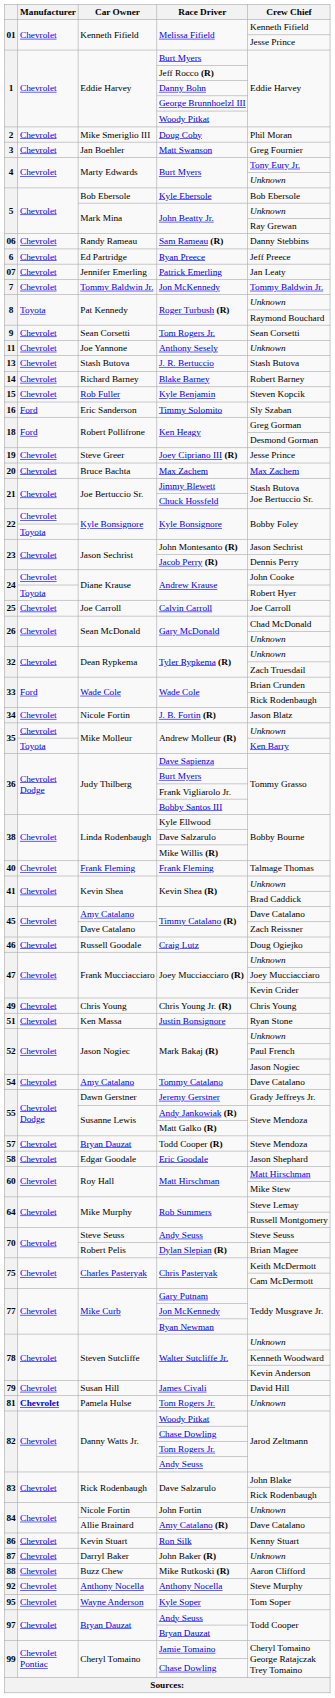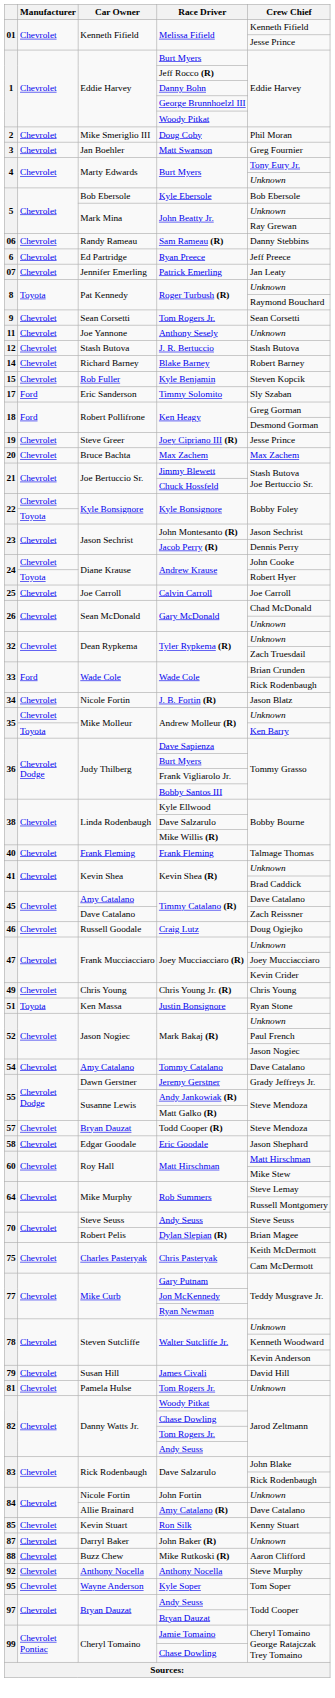 <table class="wikitable" style="font-size: 95%;">
 <tr>
 <th></th>
 <th>Manufacturer</th>
 <th>Car Owner</th>
 <th>Race Driver</th>
 <th>Crew Chief</th>
 </tr>
 <tr>
 <th rowspan=2>01</th>
 <td rowspan=2><a href='#'>Chevrolet</a></td>
 <td rowspan=2>Kenneth Fifield</td>
 <td rowspan=2><a href='#'>Melissa Fifield</a></td>
 <td>Kenneth Fifield <small></small></td>
 </tr>
 <tr>
 <td>Jesse Prince <small></small></td>
 </tr>
 <tr>
 <th rowspan=5>1</th>
 <td rowspan=5><a href='#'>Chevrolet</a></td>
 <td rowspan=5>Eddie Harvey</td>
 <td><a href='#'>Burt Myers</a> <small></small></td>
 <td rowspan=5>Eddie Harvey</td>
 </tr>
 <tr>
 <td>Jeff Rocco <strong>(R)</strong> <small></small></td>
 </tr>
 <tr>
 <td><a href='#'>Danny Bohn</a> <small></small></td>
 </tr>
 <tr>
 <td><a href='#'>George Brunnhoelzl III</a> <small></small></td>
 </tr>
 <tr>
 <td><a href='#'>Woody Pitkat</a> <small></small></td>
 </tr>
 <tr>
 <th>2</th>
 <td><a href='#'>Chevrolet</a></td>
 <td>Mike Smeriglio III</td>
 <td><a href='#'>Doug Coby</a></td>
 <td>Phil Moran</td>
 </tr>
 <tr>
 <th>3</th>
 <td><a href='#'>Chevrolet</a></td>
 <td>Jan Boehler</td>
 <td><a href='#'>Matt Swanson</a></td>
 <td>Greg Fournier</td>
 </tr>
 <tr>
 <th rowspan=2>4</th>
 <td rowspan=2><a href='#'>Chevrolet</a></td>
 <td rowspan=2>Marty Edwards</td>
 <td rowspan=2><a href='#'>Burt Myers</a> <small></small></td>
 <td><a href='#'>Tony Eury Jr.</a> <small></small></td>
 </tr>
 <tr>
 <td><em>Unknown</em> <small></small></td>
 </tr>
 <tr>
 <th rowspan=3>5</th>
 <td rowspan=3><a href='#'>Chevrolet</a></td>
 <td>Bob Ebersole <small></small></td>
 <td><a href='#'>Kyle Ebersole</a> <small></small></td>
 <td>Bob Ebersole <small></small></td>
 </tr>
 <tr>
 <td rowspan=2>Mark Mina <small></small></td>
 <td rowspan=2><a href='#'>John Beatty Jr.</a> <small></small></td>
 <td><em>Unknown</em> <small></small></td>
 </tr>
 <tr>
 <td>Ray Grewan <small></small></td>
 </tr>
 <tr>
 <th>06</th>
 <td><a href='#'>Chevrolet</a></td>
 <td>Randy Rameau</td>
 <td><a href='#'>Sam Rameau</a> <strong>(R)</strong></td>
 <td>Danny Stebbins</td>
 </tr>
 <tr>
 <th>6</th>
 <td><a href='#'>Chevrolet</a></td>
 <td>Ed Partridge</td>
 <td><a href='#'>Ryan Preece</a> <small></small></td>
 <td>Jeff Preece</td>
 </tr>
 <tr>
 <th>07</th>
 <td><a href='#'>Chevrolet</a></td>
 <td>Jennifer Emerling</td>
 <td><a href='#'>Patrick Emerling</a></td>
 <td>Jan Leaty</td>
 </tr>
 <tr>
-<th>7</th>
-<td><a href='#'>Chevrolet</a></td>
-<td><a href='#'>Tommy Baldwin Jr.</a></td>
-<td><a href='#'>Jon McKennedy</a> <small></small></td>
-<td><a href='#'>Tommy Baldwin Jr.</a></td>
-</tr>
-<tr>
 <th rowspan=2>8</th>
 <td rowspan=2><a href='#'>Toyota</a></td>
 <td rowspan=2>Pat Kennedy</td>
 <td rowspan=2><a href='#'>Roger Turbush</a> <strong>(R)</strong> <small></small></td>
 <td><em>Unknown</em> <small></small></td>
 </tr>
 <tr>
 <td>Raymond Bouchard <small></small></td>
 </tr>
 <tr>
 <th>9</th>
 <td><a href='#'>Chevrolet</a></td>
 <td>Sean Corsetti</td>
 <td><a href='#'>Tom Rogers Jr.</a> <small></small></td>
 <td>Sean Corsetti</td>
 </tr>
 <tr>
 <th>11</th>
 <td><a href='#'>Chevrolet</a></td>
 <td>Joe Yannone</td>
 <td><a href='#'>Anthony Sesely</a> <small></small></td>
 <td><em>Unknown</em></td>
 </tr>
 <tr>
-<th>13</th>
+<th>12</th>
 <td><a href='#'>Chevrolet</a></td>
 <td>Stash Butova</td>
 <td><a href='#'>J. R. Bertuccio</a> <small></small></td>
 <td>Stash Butova</td>
 </tr>
 <tr>
 <th>14</th>
 <td><a href='#'>Chevrolet</a></td>
 <td>Richard Barney</td>
 <td><a href='#'>Blake Barney</a></td>
 <td>Robert Barney</td>
 </tr>
 <tr>
 <th>15</th>
 <td><a href='#'>Chevrolet</a></td>
 <td><a href='#'>Rob Fuller</a></td>
 <td><a href='#'>Kyle Benjamin</a> <small></small></td>
 <td>Steven Kopcik</td>
 </tr>
 <tr>
-<th>16</th>
+<th>17</th>
 <td><a href='#'>Ford</a></td>
 <td>Eric Sanderson</td>
 <td><a href='#'>Timmy Solomito</a></td>
 <td>Sly Szaban</td>
 </tr>
 <tr>
 <th rowspan=2>18</th>
 <td rowspan=2><a href='#'>Ford</a></td>
 <td rowspan=2>Robert Pollifrone</td>
 <td rowspan=2><a href='#'>Ken Heagy</a></td>
 <td>Greg Gorman <small></small></td>
 </tr>
 <tr>
 <td>Desmond Gorman <small></small></td>
 </tr>
 <tr>
 <th>19</th>
 <td><a href='#'>Chevrolet</a></td>
 <td>Steve Greer</td>
 <td><a href='#'>Joey Cipriano III</a> <strong>(R)</strong> <small></small></td>
 <td>Jesse Prince <small></small></td>
 </tr>
 <tr>
 <th>20</th>
 <td><a href='#'>Chevrolet</a></td>
 <td>Bruce Bachta</td>
 <td><a href='#'>Max Zachem</a> <small></small></td>
 <td><a href='#'>Max Zachem</a></td>
 </tr>
 <tr>
 <th rowspan=2>21</th>
 <td rowspan=2><a href='#'>Chevrolet</a></td>
 <td rowspan=2>Joe Bertuccio Sr.</td>
 <td><a href='#'>Jimmy Blewett</a> <small></small></td>
 <td rowspan=2>Stash Butova <small></small><br>Joe Bertuccio Sr. <small></small></td>
 </tr>
 <tr>
 <td><a href='#'>Chuck Hossfeld</a> <small></small></td>
 </tr>
 <tr>
 <th rowspan=2>22</th>
 <td><a href='#'>Chevrolet</a> <small></small></td>
 <td rowspan=2><a href='#'>Kyle Bonsignore</a></td>
 <td rowspan=2><a href='#'>Kyle Bonsignore</a> <small></small></td>
 <td rowspan=2>Bobby Foley</td>
 </tr>
 <tr>
 <td><a href='#'>Toyota</a> <small></small></td>
 </tr>
 <tr>
 <th rowspan=2>23</th>
 <td rowspan=2><a href='#'>Chevrolet</a></td>
 <td rowspan=2>Jason Sechrist</td>
 <td>John Montesanto <strong>(R)</strong> <small></small></td>
 <td>Jason Sechrist <small></small></td>
 </tr>
 <tr>
 <td><a href='#'>Jacob Perry</a> <strong>(R)</strong> <small></small></td>
 <td>Dennis Perry <small></small></td>
 </tr>
 <tr>
 <th rowspan=2>24</th>
 <td><a href='#'>Chevrolet</a> <small></small></td>
 <td rowspan=2>Diane Krause</td>
 <td rowspan=2><a href='#'>Andrew Krause</a> <small></small></td>
 <td>John Cooke <small></small></td>
 </tr>
 <tr>
 <td><a href='#'>Toyota</a> <small></small></td>
 <td>Robert Hyer <small></small></td>
 </tr>
 <tr>
 <th>25</th>
 <td><a href='#'>Chevrolet</a></td>
 <td>Joe Carroll</td>
 <td><a href='#'>Calvin Carroll</a></td>
 <td>Joe Carroll</td>
 </tr>
 <tr>
 <th rowspan=2>26</th>
 <td rowspan=2><a href='#'>Chevrolet</a></td>
 <td rowspan=2>Sean McDonald</td>
 <td rowspan=2><a href='#'>Gary McDonald</a> <small></small></td>
 <td>Chad McDonald <small></small></td>
 </tr>
 <tr>
 <td><em>Unknown</em> <small></small></td>
 </tr>
 <tr>
 <th rowspan=2>32</th>
 <td rowspan=2><a href='#'>Chevrolet</a></td>
 <td rowspan=2>Dean Rypkema</td>
 <td rowspan=2><a href='#'>Tyler Rypkema</a> <strong>(R)</strong> <small></small></td>
 <td><em>Unknown</em> <small></small></td>
 </tr>
 <tr>
 <td>Zach Truesdail <small></small></td>
 </tr>
 <tr>
 <th rowspan=2>33</th>
 <td rowspan=2><a href='#'>Ford</a></td>
 <td rowspan=2><a href='#'>Wade Cole</a></td>
 <td rowspan=2><a href='#'>Wade Cole</a></td>
 <td>Brian Crunden <small></small></td>
 </tr>
 <tr>
 <td>Rick Rodenbaugh <small></small></td>
 </tr>
 <tr>
 <th>34</th>
 <td><a href='#'>Chevrolet</a></td>
 <td>Nicole Fortin</td>
 <td><a href='#'>J. B. Fortin</a> <strong>(R)</strong> <small></small></td>
 <td>Jason Blatz</td>
 </tr>
 <tr>
 <th rowspan=2>35</th>
 <td><a href='#'>Chevrolet</a> <small></small></td>
 <td rowspan=2>Mike Molleur</td>
 <td rowspan=2>Andrew Molleur <strong>(R)</strong> <small></small></td>
 <td><em>Unknown</em> <small></small></td>
 </tr>
 <tr>
 <td><a href='#'>Toyota</a> <small></small></td>
 <td><a href='#'>Ken Barry</a> <small></small></td>
 </tr>
 <tr>
 <th rowspan=4>36</th>
 <td rowspan=4><a href='#'>Chevrolet</a> <small></small><br><a href='#'>Dodge</a> <small></small></td>
 <td rowspan=4>Judy Thilberg</td>
 <td><a href='#'>Dave Sapienza</a> <small></small></td>
 <td rowspan=4>Tommy Grasso</td>
 </tr>
 <tr>
 <td><a href='#'>Burt Myers</a> <small></small></td>
 </tr>
 <tr>
 <td>Frank Vigliarolo Jr. <small></small></td>
 </tr>
 <tr>
 <td><a href='#'>Bobby Santos III</a> <small></small></td>
 </tr>
 <tr>
 <th rowspan=3>38</th>
 <td rowspan=3><a href='#'>Chevrolet</a></td>
 <td rowspan=3>Linda Rodenbaugh</td>
 <td>Kyle Ellwood <small></small></td>
 <td rowspan=3>Bobby Bourne</td>
 </tr>
 <tr>
 <td>Dave Salzarulo <small></small></td>
 </tr>
 <tr>
 <td>Mike Willis <strong>(R)</strong> <small></small></td>
 </tr>
 <tr>
 <th>40</th>
 <td><a href='#'>Chevrolet</a></td>
 <td><a href='#'>Frank Fleming</a></td>
 <td><a href='#'>Frank Fleming</a> <small></small></td>
 <td>Talmage Thomas</td>
 </tr>
 <tr>
 <th rowspan=2>41</th>
 <td rowspan=2><a href='#'>Chevrolet</a></td>
 <td rowspan=2>Kevin Shea</td>
 <td rowspan=2>Kevin Shea <strong>(R)</strong> <small></small></td>
 <td><em>Unknown</em> <small></small></td>
 </tr>
 <tr>
 <td>Brad Caddick <small></small></td>
 </tr>
 <tr>
 <th rowspan=2>45</th>
 <td rowspan=2><a href='#'>Chevrolet</a></td>
 <td><a href='#'>Amy Catalano</a> <small></small></td>
 <td rowspan=2><a href='#'>Timmy Catalano</a> <strong>(R)</strong></td>
 <td>Dave Catalano <small></small></td>
 </tr>
 <tr>
 <td>Dave Catalano <small></small></td>
 <td>Zach Reissner <small></small></td>
 </tr>
 <tr>
 <th>46</th>
 <td><a href='#'>Chevrolet</a></td>
 <td>Russell Goodale</td>
 <td><a href='#'>Craig Lutz</a></td>
 <td>Doug Ogiejko</td>
 </tr>
 <tr>
 <th rowspan=3>47</th>
 <td rowspan=3><a href='#'>Chevrolet</a></td>
 <td rowspan=3>Frank Mucciacciaro</td>
 <td rowspan=3>Joey Mucciacciaro <strong>(R)</strong> <small></small></td>
 <td><em>Unknown</em> <small></small></td>
 </tr>
 <tr>
 <td>Joey Mucciacciaro <small></small></td>
 </tr>
 <tr>
 <td>Kevin Crider <small></small></td>
 </tr>
 <tr>
 <th>49</th>
 <td><a href='#'>Chevrolet</a></td>
 <td>Chris Young</td>
 <td>Chris Young Jr. <strong>(R)</strong> <small></small></td>
 <td>Chris Young</td>
 </tr>
 <tr>
 <th>51</th>
-<td><a href='#'>Chevrolet</a></td>
+<td><a href='#'>Toyota</a> <small></small></td>
 <td>Ken Massa</td>
 <td><a href='#'>Justin Bonsignore</a></td>
 <td>Ryan Stone</td>
 </tr>
 <tr>
 <th rowspan=3>52</th>
 <td rowspan=3><a href='#'>Chevrolet</a></td>
 <td rowspan=3>Jason Nogiec</td>
 <td rowspan=3>Mark Bakaj <strong>(R)</strong> <small></small></td>
 <td><em>Unknown</em> <small></small></td>
 </tr>
 <tr>
 <td>Paul French <small></small></td>
 </tr>
 <tr>
 <td>Jason Nogiec <small></small></td>
 </tr>
 <tr>
 <th>54</th>
 <td><a href='#'>Chevrolet</a></td>
 <td><a href='#'>Amy Catalano</a></td>
 <td><a href='#'>Tommy Catalano</a></td>
 <td>Dave Catalano</td>
 </tr>
 <tr>
 <th rowspan=3>55</th>
 <td rowspan=3><a href='#'>Chevrolet</a> <small></small><br><a href='#'>Dodge</a> <small></small></td>
 <td>Dawn Gerstner <small></small></td>
 <td><a href='#'>Jeremy Gerstner</a> <small></small></td>
 <td>Grady Jeffreys Jr. <small></small></td>
 </tr>
 <tr>
 <td rowspan=2>Susanne Lewis <small></small></td>
 <td><a href='#'>Andy Jankowiak</a> <strong>(R)</strong> <small></small></td>
 <td rowspan=2>Steve Mendoza <small></small></td>
 </tr>
 <tr>
 <td>Matt Galko <strong>(R)</strong> <small></small></td>
 </tr>
 <tr>
 <th>57</th>
 <td><a href='#'>Chevrolet</a></td>
 <td><a href='#'>Bryan Dauzat</a></td>
 <td>Todd Cooper <strong>(R)</strong> <small></small></td>
 <td>Steve Mendoza</td>
 </tr>
 <tr>
 <th>58</th>
 <td><a href='#'>Chevrolet</a></td>
 <td>Edgar Goodale</td>
 <td><a href='#'>Eric Goodale</a></td>
 <td>Jason Shephard</td>
 </tr>
 <tr>
 <th rowspan=2>60</th>
 <td rowspan=2><a href='#'>Chevrolet</a></td>
 <td rowspan=2>Roy Hall</td>
 <td rowspan=2><a href='#'>Matt Hirschman</a> <small></small></td>
 <td><a href='#'>Matt Hirschman</a> <small></small></td>
 </tr>
 <tr>
 <td>Mike Stew <small></small></td>
 </tr>
 <tr>
 <th rowspan=2>64</th>
 <td rowspan=2><a href='#'>Chevrolet</a></td>
 <td rowspan=2>Mike Murphy</td>
 <td rowspan=2><a href='#'>Rob Summers</a></td>
 <td>Steve Lemay <small></small></td>
 </tr>
 <tr>
 <td>Russell Montgomery <small></small></td>
 </tr>
 <tr>
 <th rowspan=2>70</th>
 <td rowspan=2><a href='#'>Chevrolet</a></td>
 <td>Steve Seuss <small></small></td>
 <td><a href='#'>Andy Seuss</a> <small></small></td>
 <td>Steve Seuss <small></small></td>
 </tr>
 <tr>
 <td>Robert Pelis <small></small></td>
 <td><a href='#'>Dylan Slepian</a> <strong>(R)</strong> <small></small></td>
 <td>Brian Magee <small></small></td>
 </tr>
 <tr>
 <th rowspan=2>75</th>
 <td rowspan=2><a href='#'>Chevrolet</a></td>
 <td rowspan=2><a href='#'>Charles Pasteryak</a></td>
 <td rowspan=2><a href='#'>Chris Pasteryak</a></td>
 <td>Keith McDermott <small></small></td>
 </tr>
 <tr>
 <td>Cam McDermott <small></small></td>
 </tr>
 <tr>
 <th rowspan=3>77</th>
 <td rowspan=3><a href='#'>Chevrolet</a></td>
 <td rowspan=3><a href='#'>Mike Curb</a></td>
 <td><a href='#'>Gary Putnam</a> <small></small></td>
 <td rowspan=3>Teddy Musgrave Jr.</td>
 </tr>
 <tr>
 <td><a href='#'>Jon McKennedy</a> <small></small></td>
 </tr>
 <tr>
 <td><a href='#'>Ryan Newman</a> <small></small></td>
 </tr>
 <tr>
 <th rowspan=3>78</th>
 <td rowspan=3><a href='#'>Chevrolet</a></td>
 <td rowspan=3>Steven Sutcliffe</td>
 <td rowspan=3><a href='#'>Walter Sutcliffe Jr.</a> <small></small></td>
 <td><em>Unknown</em> <small></small></td>
 </tr>
 <tr>
 <td>Kenneth Woodward <small></small></td>
 </tr>
 <tr>
 <td>Kevin Anderson <small></small></td>
 </tr>
 <tr>
 <th>79</th>
 <td><a href='#'>Chevrolet</a></td>
 <td>Susan Hill</td>
 <td><a href='#'>James Civali</a> <small></small></td>
 <td>David Hill</td>
 </tr>
 <tr>
 <th>81</th>
-<td><strong><a href='#'>Chevrolet</a></strong></td>
+<td><a href='#'>Chevrolet</a></td>
 <td>Pamela Hulse</td>
 <td><a href='#'>Tom Rogers Jr.</a> <small></small></td>
 <td><em>Unknown</em></td>
 </tr>
 <tr>
 <th rowspan=4>82</th>
 <td rowspan=4><a href='#'>Chevrolet</a></td>
 <td rowspan=4>Danny Watts Jr.</td>
 <td><a href='#'>Woody Pitkat</a> <small></small></td>
 <td rowspan=4>Jarod Zeltmann</td>
 </tr>
 <tr>
 <td><a href='#'>Chase Dowling</a> <small></small></td>
 </tr>
 <tr>
 <td><a href='#'>Tom Rogers Jr.</a> <small></small></td>
 </tr>
 <tr>
 <td><a href='#'>Andy Seuss</a> <small></small></td>
 </tr>
 <tr>
 <th rowspan=2>83</th>
 <td rowspan=2><a href='#'>Chevrolet</a></td>
 <td rowspan=2>Rick Rodenbaugh</td>
 <td rowspan=2>Dave Salzarulo <small></small></td>
 <td>John Blake <small></small></td>
 </tr>
 <tr>
 <td>Rick Rodenbaugh <small></small></td>
 </tr>
 <tr>
 <th rowspan=2>84</th>
 <td rowspan=2><a href='#'>Chevrolet</a></td>
 <td>Nicole Fortin <small></small></td>
 <td>John Fortin <small></small></td>
 <td><em>Unknown</em> <small></small></td>
 </tr>
 <tr>
 <td>Allie Brainard <small></small></td>
 <td><a href='#'>Amy Catalano</a> <strong>(R)</strong> <small></small></td>
 <td>Dave Catalano <small></small></td>
 </tr>
 <tr>
-<th>86</th>
+<th>85</th>
 <td><a href='#'>Chevrolet</a></td>
 <td>Kevin Stuart</td>
 <td><a href='#'>Ron Silk</a></td>
 <td>Kenny Stuart</td>
 </tr>
 <tr>
 <th>87</th>
 <td><a href='#'>Chevrolet</a></td>
 <td>Darryl Baker</td>
 <td>John Baker <strong>(R)</strong> <small></small></td>
 <td><em>Unknown</em></td>
 </tr>
 <tr>
 <th>88</th>
 <td><a href='#'>Chevrolet</a></td>
 <td>Buzz Chew</td>
 <td>Mike Rutkoski <strong>(R)</strong> <small></small></td>
 <td>Aaron Clifford</td>
 </tr>
 <tr>
 <th>92</th>
 <td><a href='#'>Chevrolet</a></td>
 <td><a href='#'>Anthony Nocella</a></td>
 <td><a href='#'>Anthony Nocella</a> <small></small></td>
 <td>Steve Murphy</td>
 </tr>
 <tr>
 <th>95</th>
 <td><a href='#'>Chevrolet</a></td>
 <td><a href='#'>Wayne Anderson</a></td>
 <td><a href='#'>Kyle Soper</a> <small></small></td>
 <td>Tom Soper</td>
 </tr>
 <tr>
 <th rowspan=2>97</th>
 <td rowspan=2><a href='#'>Chevrolet</a></td>
 <td rowspan=2><a href='#'>Bryan Dauzat</a></td>
 <td><a href='#'>Andy Seuss</a> <small></small></td>
 <td rowspan=2>Todd Cooper</td>
 </tr>
 <tr>
 <td><a href='#'>Bryan Dauzat</a> <small></small></td>
 </tr>
 <tr>
 <th rowspan=2>99</th>
 <td rowspan=2><a href='#'>Chevrolet</a> <small></small><br><a href='#'>Pontiac</a> <small></small></td>
 <td rowspan=2>Cheryl Tomaino</td>
 <td><a href='#'>Jamie Tomaino</a> <small></small></td>
 <td rowspan=2>Cheryl Tomaino <small></small><br>George Ratajczak <small></small><br>Trey Tomaino <small></small></td>
 </tr>
 <tr>
 <td><a href='#'>Chase Dowling</a> <small></small></td>
 </tr>
 <tr>
 <th colspan=5>Sources:</th>
 </tr>
 </table>
